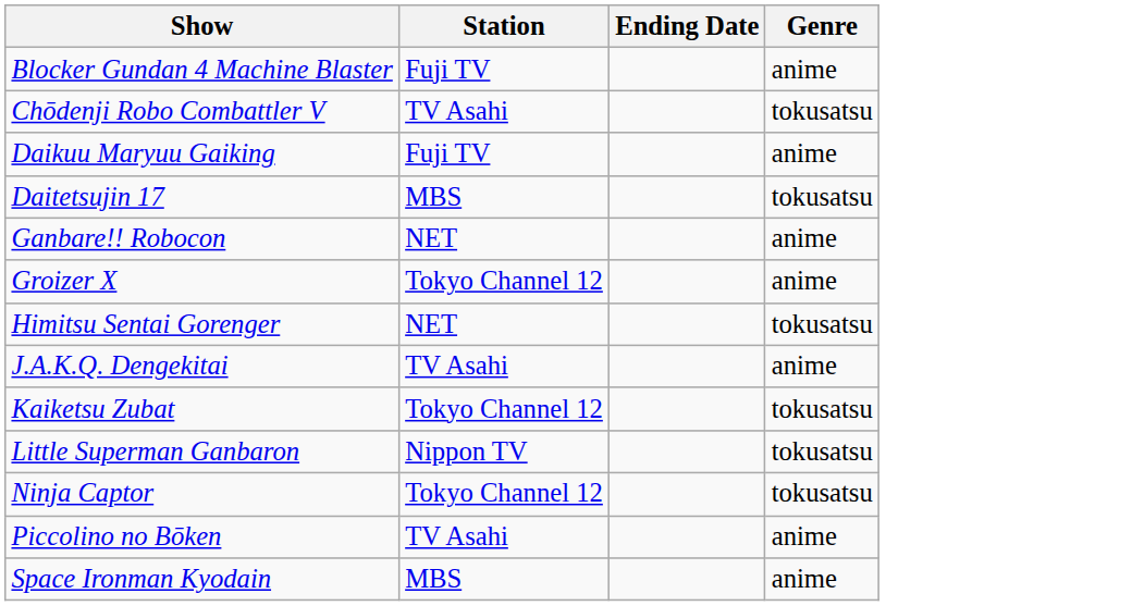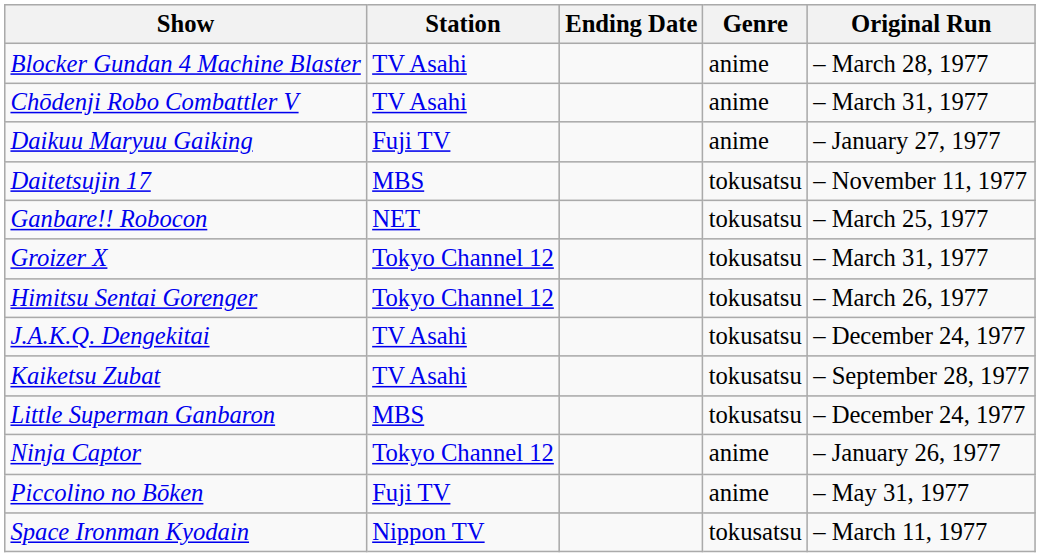 <table class="wikitable sortable">
 <tr>
 <th scope="col">Show</th>
 <th scope="col">Station</th>
 <th scope="col">Ending Date</th>
 <th scope="col">Genre</th>
+<th scope="col">Original Run</th>
 </tr>
 <tr>
 <td><em><a href='#'>Blocker Gundan 4 Machine Blaster</a></em></td>
-<td><a href='#'>Fuji TV</a></td>
+<td><a href='#'>TV Asahi</a></td>
 <td></td>
 <td>anime</td>
+<td> – March 28, 1977</td>
 </tr>
 <tr>
 <td><em><a href='#'>Chōdenji Robo Combattler V</a></em></td>
 <td><a href='#'>TV Asahi</a></td>
 <td></td>
-<td>tokusatsu</td>
+<td>anime</td>
+<td> – March 31, 1977</td>
 </tr>
 <tr>
 <td><em><a href='#'>Daikuu Maryuu Gaiking</a></em></td>
 <td><a href='#'>Fuji TV</a></td>
 <td></td>
 <td>anime</td>
+<td> – January 27, 1977</td>
 </tr>
 <tr>
 <td><em><a href='#'>Daitetsujin 17</a></em></td>
 <td><a href='#'>MBS</a></td>
 <td></td>
 <td>tokusatsu</td>
+<td> – November 11, 1977</td>
 </tr>
 <tr>
 <td><em><a href='#'>Ganbare!! Robocon</a></em></td>
 <td><a href='#'>NET</a></td>
 <td></td>
-<td>anime</td>
+<td>tokusatsu</td>
+<td> – March 25, 1977</td>
 </tr>
 <tr>
 <td><em><a href='#'>Groizer X</a></em></td>
 <td><a href='#'>Tokyo Channel 12</a></td>
 <td></td>
-<td>anime</td>
+<td>tokusatsu</td>
+<td> – March 31, 1977</td>
 </tr>
 <tr>
 <td><em><a href='#'>Himitsu Sentai Gorenger</a></em></td>
-<td><a href='#'>NET</a></td>
+<td><a href='#'>Tokyo Channel 12</a></td>
 <td></td>
 <td>tokusatsu</td>
+<td> – March 26, 1977</td>
 </tr>
 <tr>
 <td><em><a href='#'>J.A.K.Q. Dengekitai</a></em></td>
 <td><a href='#'>TV Asahi</a></td>
 <td></td>
-<td>anime</td>
+<td>tokusatsu</td>
+<td> – December 24, 1977</td>
 </tr>
 <tr>
 <td><em><a href='#'>Kaiketsu Zubat</a></em></td>
-<td><a href='#'>Tokyo Channel 12</a></td>
+<td><a href='#'>TV Asahi</a></td>
 <td></td>
 <td>tokusatsu</td>
+<td> – September 28, 1977</td>
 </tr>
 <tr>
 <td><em><a href='#'>Little Superman Ganbaron</a></em></td>
-<td><a href='#'>Nippon TV</a></td>
+<td><a href='#'>MBS</a></td>
 <td></td>
 <td>tokusatsu</td>
+<td> – December 24, 1977</td>
 </tr>
 <tr>
 <td><em><a href='#'>Ninja Captor</a></em></td>
 <td><a href='#'>Tokyo Channel 12</a></td>
 <td></td>
-<td>tokusatsu</td>
+<td>anime</td>
+<td> – January 26, 1977</td>
 </tr>
 <tr>
 <td><em><a href='#'>Piccolino no Bōken</a></em></td>
-<td><a href='#'>TV Asahi</a></td>
+<td><a href='#'>Fuji TV</a></td>
 <td></td>
 <td>anime</td>
+<td> – May 31, 1977</td>
 </tr>
 <tr>
 <td><em><a href='#'>Space Ironman Kyodain</a></em></td>
-<td><a href='#'>MBS</a></td>
+<td><a href='#'>Nippon TV</a></td>
 <td></td>
-<td>anime</td>
+<td>tokusatsu</td>
+<td> – March 11, 1977</td>
 </tr>
 </table>
